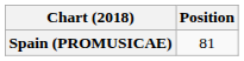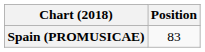 <table class="wikitable plainrowheaders" style="text-align:center">
 <tr>
 <th scope="col">Chart (2018)</th>
 <th scope="col">Position</th>
 </tr>
 <tr>
 <th scope="row">Spain (PROMUSICAE)</th>
-<td>81</td>
+<td>83</td>
 </tr>
 </table>
